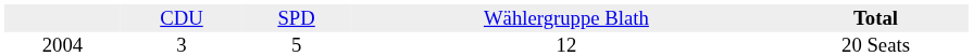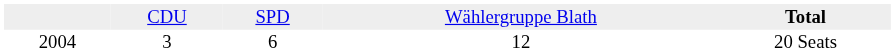 <table border="0" cellpadding="2" cellspacing="0" width="60%">
 <tr bgcolor="#eeeeee" align="center">
 <td></td>
 <td><a href='#'>CDU</a></td>
 <td><a href='#'>SPD</a></td>
 <td><a href='#'>Wählergruppe Blath</a></td>
 <td><strong>Total</strong></td>
 </tr>
 <tr align="center">
 <td>2004</td>
 <td>3</td>
-<td>5</td>
+<td>6</td>
 <td>12</td>
 <td>20 Seats</td>
 </tr>
 </table>
